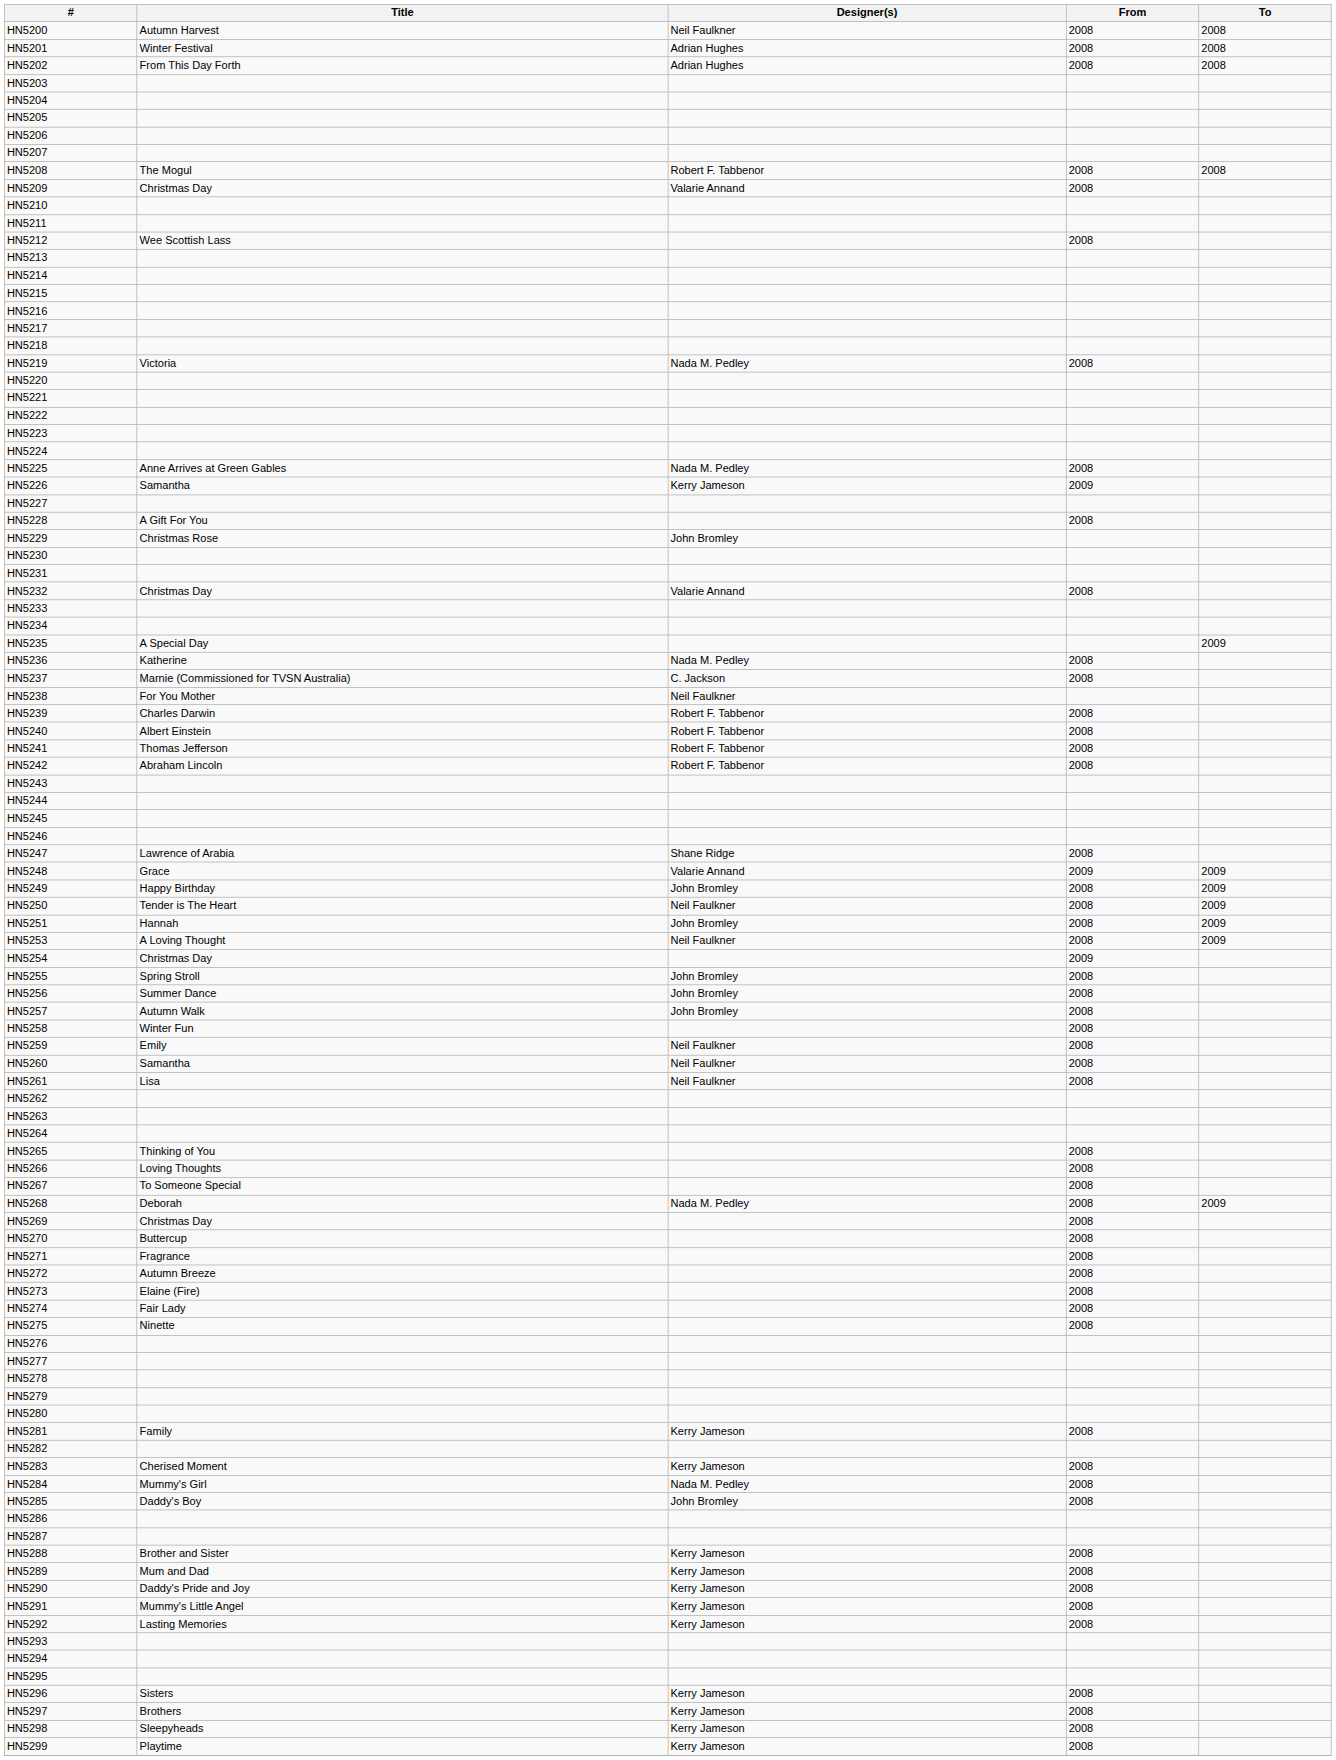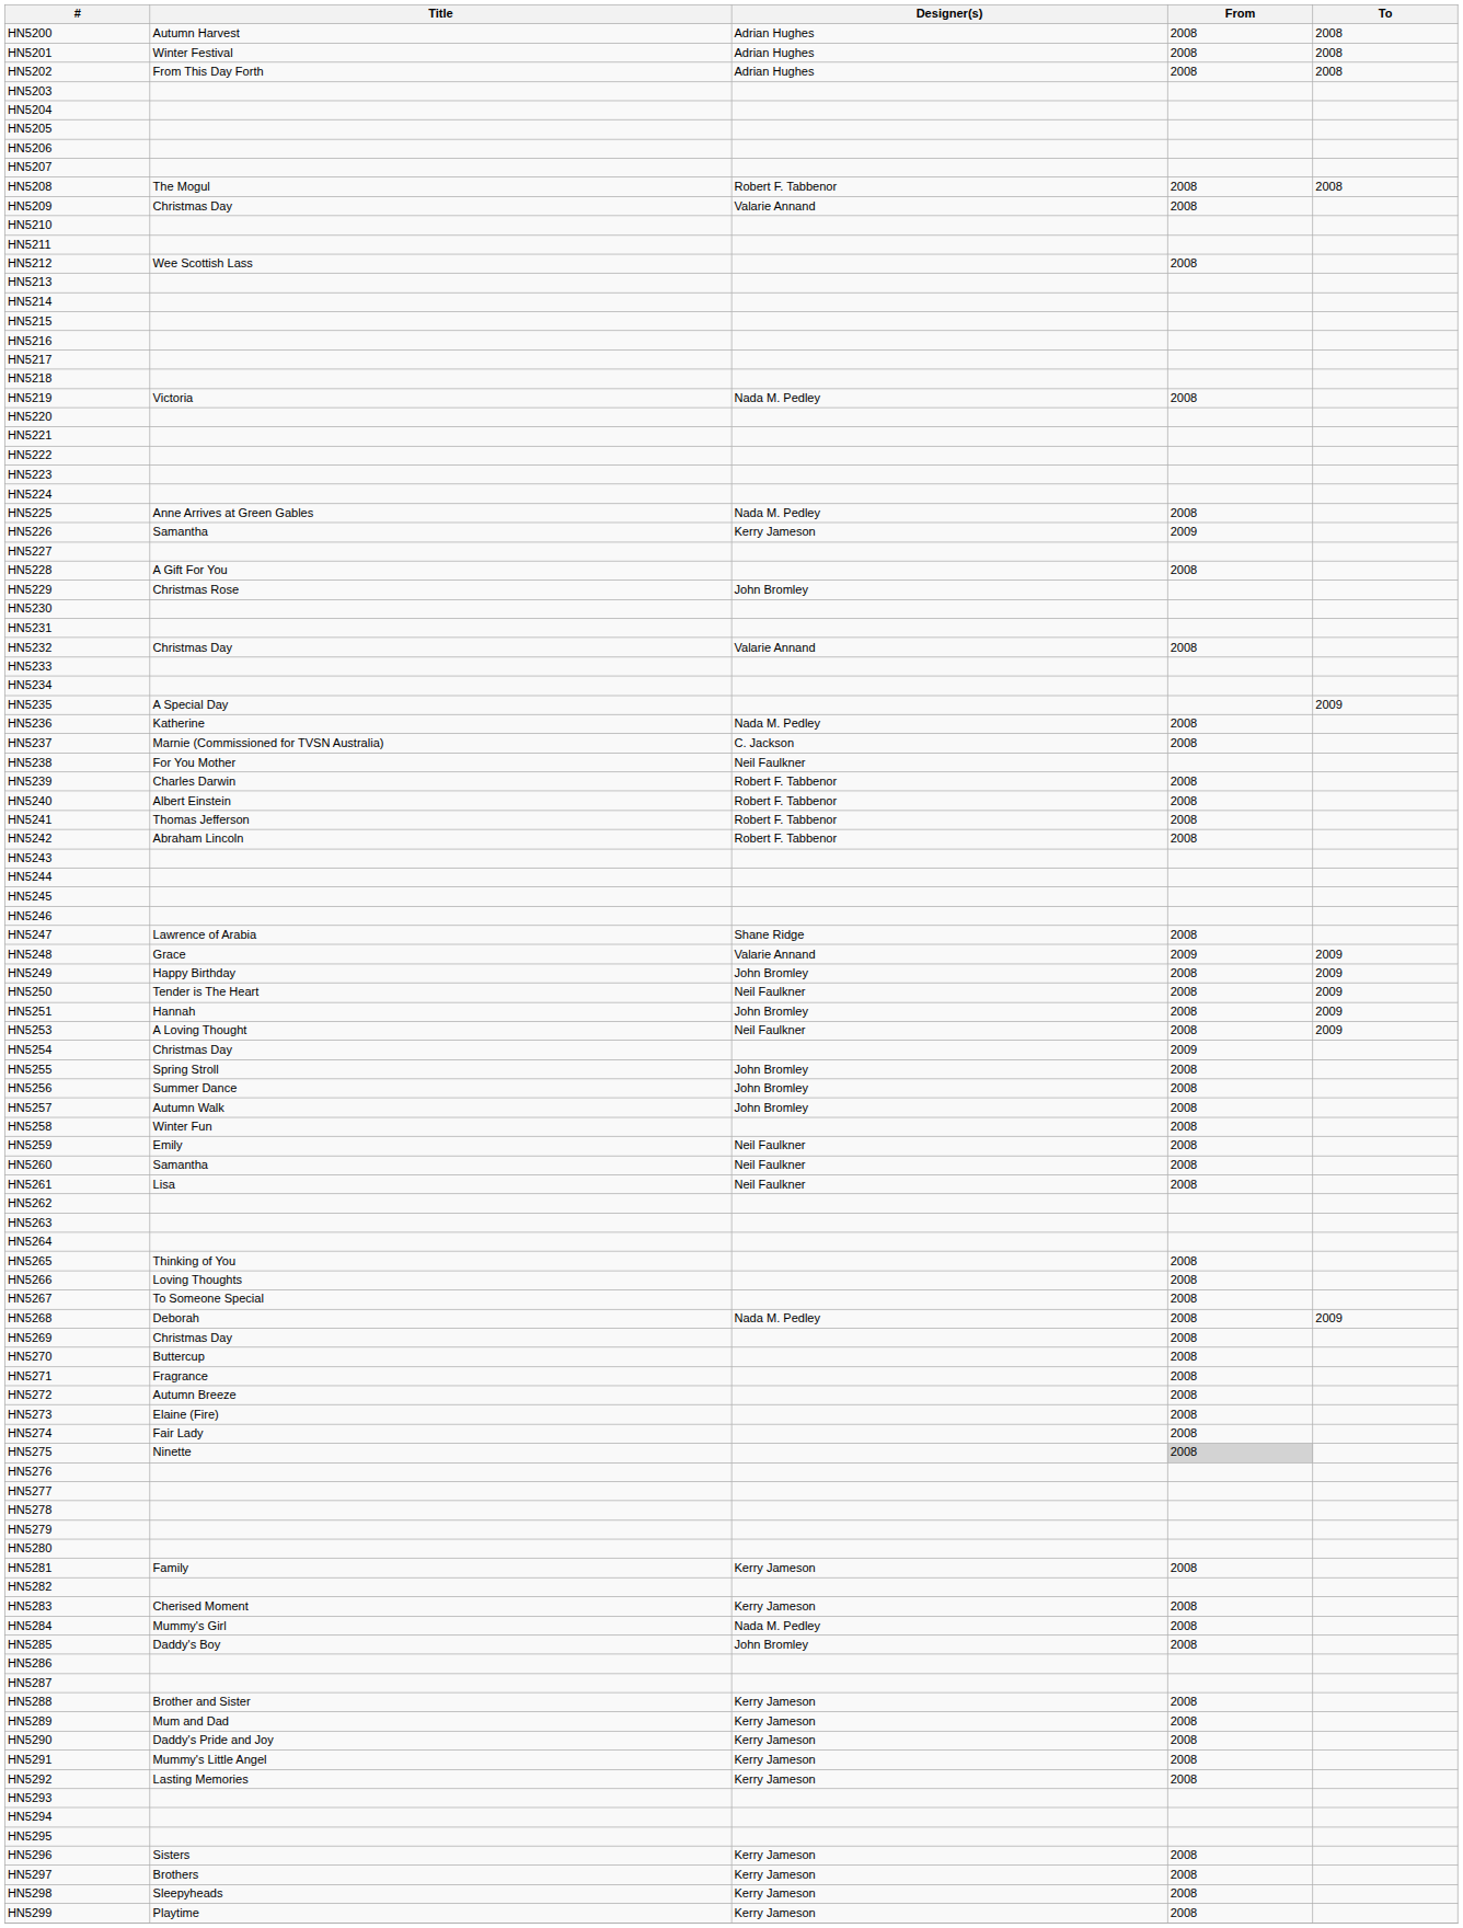 <table class="wikitable collapsible" width="97%" border="1" cellpadding="1" cellspacing="0" align="centre">
 <tr>
 <th width=10%>#</th>
 <th width=40%>Title</th>
 <th width=30%>Designer(s)</th>
 <th width=10%>From</th>
 <th width=10%>To</th>
 </tr>
 <tr>
 <td>HN5200</td>
 <td>Autumn Harvest</td>
-<td>Neil Faulkner</td>
+<td>Adrian Hughes</td>
 <td>2008</td>
 <td>2008</td>
 </tr>
 <tr>
 <td>HN5201</td>
 <td>Winter Festival</td>
 <td>Adrian Hughes</td>
 <td>2008</td>
 <td>2008</td>
 </tr>
 <tr>
 <td>HN5202</td>
 <td>From This Day Forth</td>
 <td>Adrian Hughes</td>
 <td>2008</td>
 <td>2008</td>
 </tr>
 <tr>
 <td>HN5203</td>
 <td></td>
 <td></td>
 <td></td>
 <td></td>
 </tr>
 <tr>
 <td>HN5204</td>
 <td></td>
 <td></td>
 <td></td>
 <td></td>
 </tr>
 <tr>
 <td>HN5205</td>
 <td></td>
 <td></td>
 <td></td>
 <td></td>
 </tr>
 <tr>
 <td>HN5206</td>
 <td></td>
 <td></td>
 <td></td>
 <td></td>
 </tr>
 <tr>
 <td>HN5207</td>
 <td></td>
 <td></td>
 <td></td>
 <td></td>
 </tr>
 <tr>
 <td>HN5208</td>
 <td>The Mogul</td>
 <td>Robert F. Tabbenor</td>
 <td>2008</td>
 <td>2008</td>
 </tr>
 <tr>
 <td>HN5209</td>
 <td>Christmas Day</td>
 <td>Valarie Annand</td>
 <td>2008</td>
 <td></td>
 </tr>
 <tr>
 <td>HN5210</td>
 <td></td>
 <td></td>
 <td></td>
 <td></td>
 </tr>
 <tr>
 <td>HN5211</td>
 <td></td>
 <td></td>
 <td></td>
 <td></td>
 </tr>
 <tr>
 <td>HN5212</td>
 <td>Wee Scottish Lass</td>
 <td></td>
 <td>2008</td>
 <td></td>
 </tr>
 <tr>
 <td>HN5213</td>
 <td></td>
 <td></td>
 <td></td>
 <td></td>
 </tr>
 <tr>
 <td>HN5214</td>
 <td></td>
 <td></td>
 <td></td>
 <td></td>
 </tr>
 <tr>
 <td>HN5215</td>
 <td></td>
 <td></td>
 <td></td>
 <td></td>
 </tr>
 <tr>
 <td>HN5216</td>
 <td></td>
 <td></td>
 <td></td>
 <td></td>
 </tr>
 <tr>
 <td>HN5217</td>
 <td></td>
 <td></td>
 <td></td>
 <td></td>
 </tr>
 <tr>
 <td>HN5218</td>
 <td></td>
 <td></td>
 <td></td>
 <td></td>
 </tr>
 <tr>
 <td>HN5219</td>
 <td>Victoria</td>
 <td>Nada M. Pedley</td>
 <td>2008</td>
 <td></td>
 </tr>
 <tr>
 <td>HN5220</td>
 <td></td>
 <td></td>
 <td></td>
 <td></td>
 </tr>
 <tr>
 <td>HN5221</td>
 <td></td>
 <td></td>
 <td></td>
 <td></td>
 </tr>
 <tr>
 <td>HN5222</td>
 <td></td>
 <td></td>
 <td></td>
 <td></td>
 </tr>
 <tr>
 <td>HN5223</td>
 <td></td>
 <td></td>
 <td></td>
 <td></td>
 </tr>
 <tr>
 <td>HN5224</td>
 <td></td>
 <td></td>
 <td></td>
 <td></td>
 </tr>
 <tr>
 <td>HN5225</td>
 <td>Anne Arrives at Green Gables</td>
 <td>Nada M. Pedley</td>
 <td>2008</td>
 <td></td>
 </tr>
 <tr>
 <td>HN5226</td>
 <td>Samantha</td>
 <td>Kerry Jameson</td>
 <td>2009</td>
 <td></td>
 </tr>
 <tr>
 <td>HN5227</td>
 <td></td>
 <td></td>
 <td></td>
 <td></td>
 </tr>
 <tr>
 <td>HN5228</td>
 <td>A Gift For You</td>
 <td></td>
 <td>2008</td>
 <td></td>
 </tr>
 <tr>
 <td>HN5229</td>
 <td>Christmas Rose</td>
 <td>John Bromley</td>
 <td></td>
 <td></td>
 </tr>
 <tr>
 <td>HN5230</td>
 <td></td>
 <td></td>
 <td></td>
 <td></td>
 </tr>
 <tr>
 <td>HN5231</td>
 <td></td>
 <td></td>
 <td></td>
 <td></td>
 </tr>
 <tr>
 <td>HN5232</td>
 <td>Christmas Day</td>
 <td>Valarie Annand</td>
 <td>2008</td>
 <td></td>
 </tr>
 <tr>
 <td>HN5233</td>
 <td></td>
 <td></td>
 <td></td>
 <td></td>
 </tr>
 <tr>
 <td>HN5234</td>
 <td></td>
 <td></td>
 <td></td>
 <td></td>
 </tr>
 <tr>
 <td>HN5235</td>
 <td>A Special Day</td>
 <td></td>
 <td></td>
 <td>2009</td>
 </tr>
 <tr>
 <td>HN5236</td>
 <td>Katherine</td>
 <td>Nada M. Pedley</td>
 <td>2008</td>
 <td></td>
 </tr>
 <tr>
 <td>HN5237</td>
 <td>Marnie (Commissioned for TVSN Australia)</td>
 <td>C. Jackson</td>
 <td>2008</td>
 <td></td>
 </tr>
 <tr>
 <td>HN5238</td>
 <td>For You Mother</td>
 <td>Neil Faulkner</td>
 <td></td>
 <td></td>
 </tr>
 <tr>
 <td>HN5239</td>
 <td>Charles Darwin</td>
 <td>Robert F. Tabbenor</td>
 <td>2008</td>
 <td></td>
 </tr>
 <tr>
 <td>HN5240</td>
 <td>Albert Einstein</td>
 <td>Robert F. Tabbenor</td>
 <td>2008</td>
 <td></td>
 </tr>
 <tr>
 <td>HN5241</td>
 <td>Thomas Jefferson</td>
 <td>Robert F. Tabbenor</td>
 <td>2008</td>
 <td></td>
 </tr>
 <tr>
 <td>HN5242</td>
 <td>Abraham Lincoln</td>
 <td>Robert F. Tabbenor</td>
 <td>2008</td>
 <td></td>
 </tr>
 <tr>
 <td>HN5243</td>
 <td></td>
 <td></td>
 <td></td>
 <td></td>
 </tr>
 <tr>
 <td>HN5244</td>
 <td></td>
 <td></td>
 <td></td>
 <td></td>
 </tr>
 <tr>
 <td>HN5245</td>
 <td></td>
 <td></td>
 <td></td>
 <td></td>
 </tr>
 <tr>
 <td>HN5246</td>
 <td></td>
 <td></td>
 <td></td>
 <td></td>
 </tr>
 <tr>
 <td>HN5247</td>
 <td>Lawrence of Arabia</td>
 <td>Shane Ridge</td>
 <td>2008</td>
 <td></td>
 </tr>
 <tr>
 <td>HN5248</td>
 <td>Grace</td>
 <td>Valarie Annand</td>
 <td>2009</td>
 <td>2009</td>
 </tr>
 <tr>
 <td>HN5249</td>
 <td>Happy Birthday</td>
 <td>John Bromley</td>
 <td>2008</td>
 <td>2009</td>
 </tr>
 <tr>
 <td>HN5250</td>
 <td>Tender is The Heart</td>
 <td>Neil Faulkner</td>
 <td>2008</td>
 <td>2009</td>
 </tr>
 <tr>
 <td>HN5251</td>
 <td>Hannah</td>
 <td>John Bromley</td>
 <td>2008</td>
 <td>2009</td>
 </tr>
 <tr>
 <td>HN5253</td>
 <td>A Loving Thought</td>
 <td>Neil Faulkner</td>
 <td>2008</td>
 <td>2009</td>
 </tr>
 <tr>
 <td>HN5254</td>
 <td>Christmas Day</td>
 <td></td>
 <td>2009</td>
 <td></td>
 </tr>
 <tr>
 <td>HN5255</td>
 <td>Spring Stroll</td>
 <td>John Bromley</td>
 <td>2008</td>
 <td></td>
 </tr>
 <tr>
 <td>HN5256</td>
 <td>Summer Dance</td>
 <td>John Bromley</td>
 <td>2008</td>
 <td></td>
 </tr>
 <tr>
 <td>HN5257</td>
 <td>Autumn Walk</td>
 <td>John Bromley</td>
 <td>2008</td>
 <td></td>
 </tr>
 <tr>
 <td>HN5258</td>
 <td>Winter Fun</td>
 <td></td>
 <td>2008</td>
 <td></td>
 </tr>
 <tr>
 <td>HN5259</td>
 <td>Emily</td>
 <td>Neil Faulkner</td>
 <td>2008</td>
 <td></td>
 </tr>
 <tr>
 <td>HN5260</td>
 <td>Samantha</td>
 <td>Neil Faulkner</td>
 <td>2008</td>
 <td></td>
 </tr>
 <tr>
 <td>HN5261</td>
 <td>Lisa</td>
 <td>Neil Faulkner</td>
 <td>2008</td>
 <td></td>
 </tr>
 <tr>
 <td>HN5262</td>
 <td></td>
 <td></td>
 <td></td>
 <td></td>
 </tr>
 <tr>
 <td>HN5263</td>
 <td></td>
 <td></td>
 <td></td>
 <td></td>
 </tr>
 <tr>
 <td>HN5264</td>
 <td></td>
 <td></td>
 <td></td>
 <td></td>
 </tr>
 <tr>
 <td>HN5265</td>
 <td>Thinking of You</td>
 <td></td>
 <td>2008</td>
 <td></td>
 </tr>
 <tr>
 <td>HN5266</td>
 <td>Loving Thoughts</td>
 <td></td>
 <td>2008</td>
 <td></td>
 </tr>
 <tr>
 <td>HN5267</td>
 <td>To Someone Special</td>
 <td></td>
 <td>2008</td>
 <td></td>
 </tr>
 <tr>
 <td>HN5268</td>
 <td>Deborah</td>
 <td>Nada M. Pedley</td>
 <td>2008</td>
 <td>2009</td>
 </tr>
 <tr>
 <td>HN5269</td>
 <td>Christmas Day</td>
 <td></td>
 <td>2008</td>
 <td></td>
 </tr>
 <tr>
 <td>HN5270</td>
 <td>Buttercup</td>
 <td></td>
 <td>2008</td>
 <td></td>
 </tr>
 <tr>
 <td>HN5271</td>
 <td>Fragrance</td>
 <td></td>
 <td>2008</td>
 <td></td>
 </tr>
 <tr>
 <td>HN5272</td>
 <td>Autumn Breeze</td>
 <td></td>
 <td>2008</td>
 <td></td>
 </tr>
 <tr>
 <td>HN5273</td>
 <td>Elaine (Fire)</td>
 <td></td>
 <td>2008</td>
 <td></td>
 </tr>
 <tr>
 <td>HN5274</td>
 <td>Fair Lady</td>
 <td></td>
 <td>2008</td>
 <td></td>
 </tr>
 <tr>
 <td>HN5275</td>
 <td>Ninette</td>
 <td></td>
-<td>2008</td>
+<td style="background: lightgrey;">2008</td>
 <td></td>
 </tr>
 <tr>
 <td>HN5276</td>
 <td></td>
 <td></td>
 <td></td>
 <td></td>
 </tr>
 <tr>
 <td>HN5277</td>
 <td></td>
 <td></td>
 <td></td>
 <td></td>
 </tr>
 <tr>
 <td>HN5278</td>
 <td></td>
 <td></td>
 <td></td>
 <td></td>
 </tr>
 <tr>
 <td>HN5279</td>
 <td></td>
 <td></td>
 <td></td>
 <td></td>
 </tr>
 <tr>
 <td>HN5280</td>
 <td></td>
 <td></td>
 <td></td>
 <td></td>
 </tr>
 <tr>
 <td>HN5281</td>
 <td>Family</td>
 <td>Kerry Jameson</td>
 <td>2008</td>
 <td></td>
 </tr>
 <tr>
 <td>HN5282</td>
 <td></td>
 <td></td>
 <td></td>
 <td></td>
 </tr>
 <tr>
 <td>HN5283</td>
 <td>Cherised Moment</td>
 <td>Kerry Jameson</td>
 <td>2008</td>
 <td></td>
 </tr>
 <tr>
 <td>HN5284</td>
 <td>Mummy's Girl</td>
 <td>Nada M. Pedley</td>
 <td>2008</td>
 <td></td>
 </tr>
 <tr>
 <td>HN5285</td>
 <td>Daddy's Boy</td>
 <td>John Bromley</td>
 <td>2008</td>
 <td></td>
 </tr>
 <tr>
 <td>HN5286</td>
 <td></td>
 <td></td>
 <td></td>
 <td></td>
 </tr>
 <tr>
 <td>HN5287</td>
 <td></td>
 <td></td>
 <td></td>
 <td></td>
 </tr>
 <tr>
 <td>HN5288</td>
 <td>Brother and Sister</td>
 <td>Kerry Jameson</td>
 <td>2008</td>
 <td></td>
 </tr>
 <tr>
 <td>HN5289</td>
 <td>Mum and Dad</td>
 <td>Kerry Jameson</td>
 <td>2008</td>
 <td></td>
 </tr>
 <tr>
 <td>HN5290</td>
 <td>Daddy's Pride and Joy</td>
 <td>Kerry Jameson</td>
 <td>2008</td>
 <td></td>
 </tr>
 <tr>
 <td>HN5291</td>
 <td>Mummy's Little Angel</td>
 <td>Kerry Jameson</td>
 <td>2008</td>
 <td></td>
 </tr>
 <tr>
 <td>HN5292</td>
 <td>Lasting Memories</td>
 <td>Kerry Jameson</td>
 <td>2008</td>
 <td></td>
 </tr>
 <tr>
 <td>HN5293</td>
 <td></td>
 <td></td>
 <td></td>
 <td></td>
 </tr>
 <tr>
 <td>HN5294</td>
 <td></td>
 <td></td>
 <td></td>
 <td></td>
 </tr>
 <tr>
 <td>HN5295</td>
 <td></td>
 <td></td>
 <td></td>
 <td></td>
 </tr>
 <tr>
 <td>HN5296</td>
 <td>Sisters</td>
 <td>Kerry Jameson</td>
 <td>2008</td>
 <td></td>
 </tr>
 <tr>
 <td>HN5297</td>
 <td>Brothers</td>
 <td>Kerry Jameson</td>
 <td>2008</td>
 <td></td>
 </tr>
 <tr>
 <td>HN5298</td>
 <td>Sleepyheads</td>
 <td>Kerry Jameson</td>
 <td>2008</td>
 <td></td>
 </tr>
 <tr>
 <td>HN5299</td>
 <td>Playtime</td>
 <td>Kerry Jameson</td>
 <td>2008</td>
 <td></td>
 </tr>
 <tr>
 </tr>
 </table>
